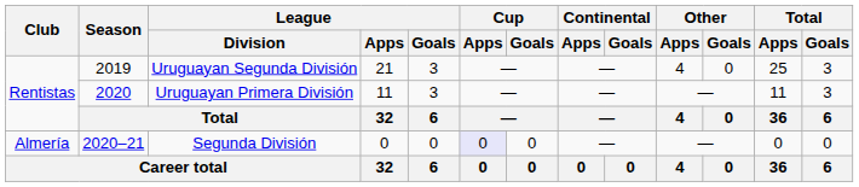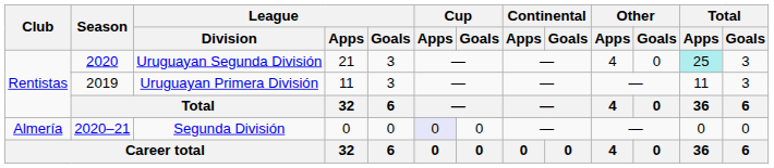 <table class="wikitable" style="text-align:center">
 <tr>
 <th rowspan="2">Club</th>
 <th rowspan="2">Season</th>
 <th colspan="3">League</th>
 <th colspan="2">Cup</th>
 <th colspan="2">Continental</th>
 <th colspan="2">Other</th>
 <th colspan="2">Total</th>
 </tr>
 <tr>
 <th>Division</th>
 <th>Apps</th>
 <th>Goals</th>
 <th>Apps</th>
 <th>Goals</th>
 <th>Apps</th>
 <th>Goals</th>
 <th>Apps</th>
 <th>Goals</th>
 <th>Apps</th>
 <th>Goals</th>
 </tr>
 <tr>
 <td rowspan="3"><a href='#'>Rentistas</a></td>
-<td>2019</td>
+<td><a href='#'>2020</a></td>
 <td><a href='#'>Uruguayan Segunda División</a></td>
 <td>21</td>
 <td>3</td>
 <td colspan="2">—</td>
 <td colspan="2">—</td>
 <td>4</td>
 <td>0</td>
-<td>25</td>
+<td style="background: paleturquoise;">25</td>
 <td>3</td>
 </tr>
 <tr>
-<td><a href='#'>2020</a></td>
+<td>2019</td>
 <td><a href='#'>Uruguayan Primera División</a></td>
 <td>11</td>
 <td>3</td>
 <td colspan="2">—</td>
 <td colspan="2">—</td>
 <td colspan="2">—</td>
 <td>11</td>
 <td>3</td>
 </tr>
 <tr>
 <th colspan="2">Total</th>
 <th>32</th>
 <th>6</th>
 <th colspan="2">—</th>
 <th colspan="2">—</th>
 <th>4</th>
 <th>0</th>
 <th>36</th>
 <th>6</th>
 </tr>
 <tr>
 <td><a href='#'>Almería</a></td>
 <td><a href='#'>2020–21</a></td>
 <td><a href='#'>Segunda División</a></td>
 <td>0</td>
 <td>0</td>
 <td style="background: lavender;">0</td>
 <td>0</td>
 <td colspan="2">—</td>
 <td colspan="2">—</td>
 <td>0</td>
 <td>0</td>
 </tr>
 <tr>
 <th colspan="3">Career total</th>
 <th>32</th>
 <th>6</th>
 <th>0</th>
 <th>0</th>
 <th>0</th>
 <th>0</th>
 <th>4</th>
 <th>0</th>
 <th>36</th>
 <th>6</th>
 </tr>
 </table>
